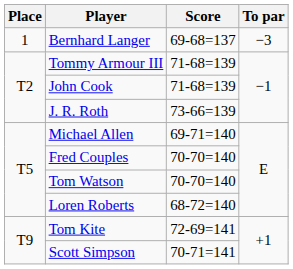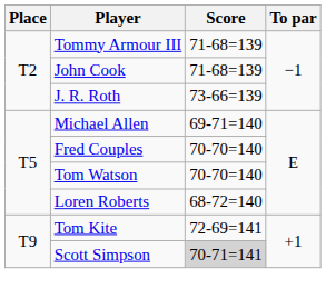 <table class="wikitable">
 <tr>
 <th>Place</th>
 <th>Player</th>
 <th>Score</th>
 <th>To par</th>
-</tr>
-<tr>
-<td align=center>1</td>
-<td> <a href='#'>Bernhard Langer</a></td>
-<td>69-68=137</td>
-<td align=center>−3</td>
 </tr>
 <tr>
 <td rowspan=3 align=center>T2</td>
 <td> <a href='#'>Tommy Armour III</a></td>
 <td>71-68=139</td>
 <td rowspan=3 align=center>−1</td>
 </tr>
 <tr>
 <td> <a href='#'>John Cook</a></td>
 <td>71-68=139</td>
 </tr>
 <tr>
 <td> <a href='#'>J. R. Roth</a></td>
 <td>73-66=139</td>
 </tr>
 <tr>
 <td rowspan=4 align=center>T5</td>
 <td> <a href='#'>Michael Allen</a></td>
 <td>69-71=140</td>
 <td rowspan=4 align=center>E</td>
 </tr>
 <tr>
 <td> <a href='#'>Fred Couples</a></td>
 <td>70-70=140</td>
 </tr>
 <tr>
 <td> <a href='#'>Tom Watson</a></td>
 <td>70-70=140</td>
 </tr>
 <tr>
 <td> <a href='#'>Loren Roberts</a></td>
 <td>68-72=140</td>
 </tr>
 <tr>
 <td rowspan=2 align=center>T9</td>
 <td> <a href='#'>Tom Kite</a></td>
 <td>72-69=141</td>
 <td rowspan=2 align=center>+1</td>
 </tr>
 <tr>
 <td> <a href='#'>Scott Simpson</a></td>
-<td>70-71=141</td>
+<td style="background: lightgrey;">70-71=141</td>
 </tr>
 </table>
